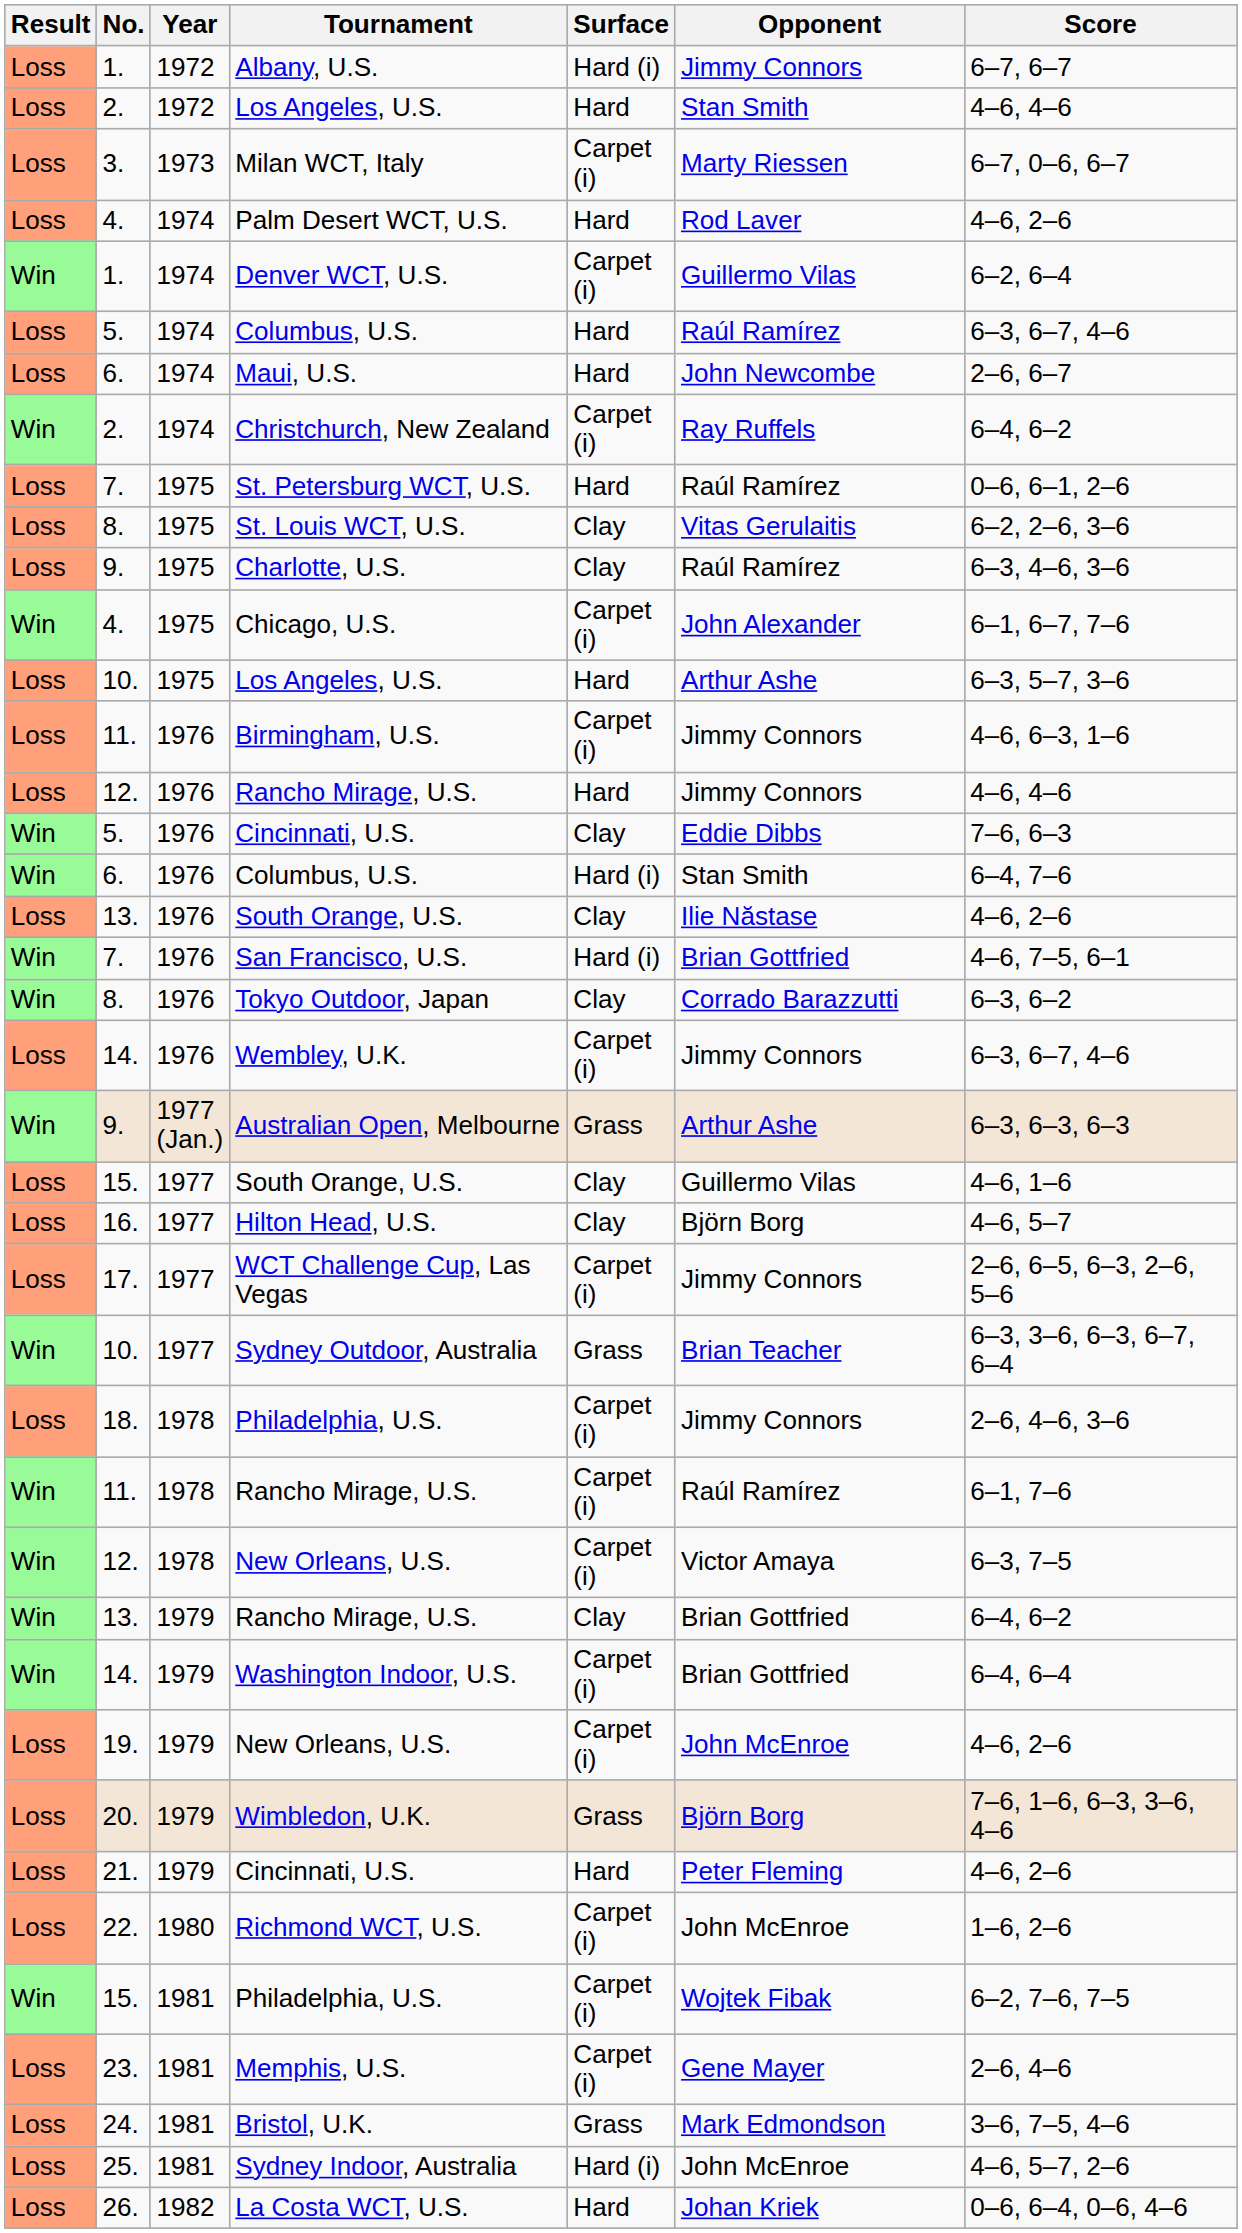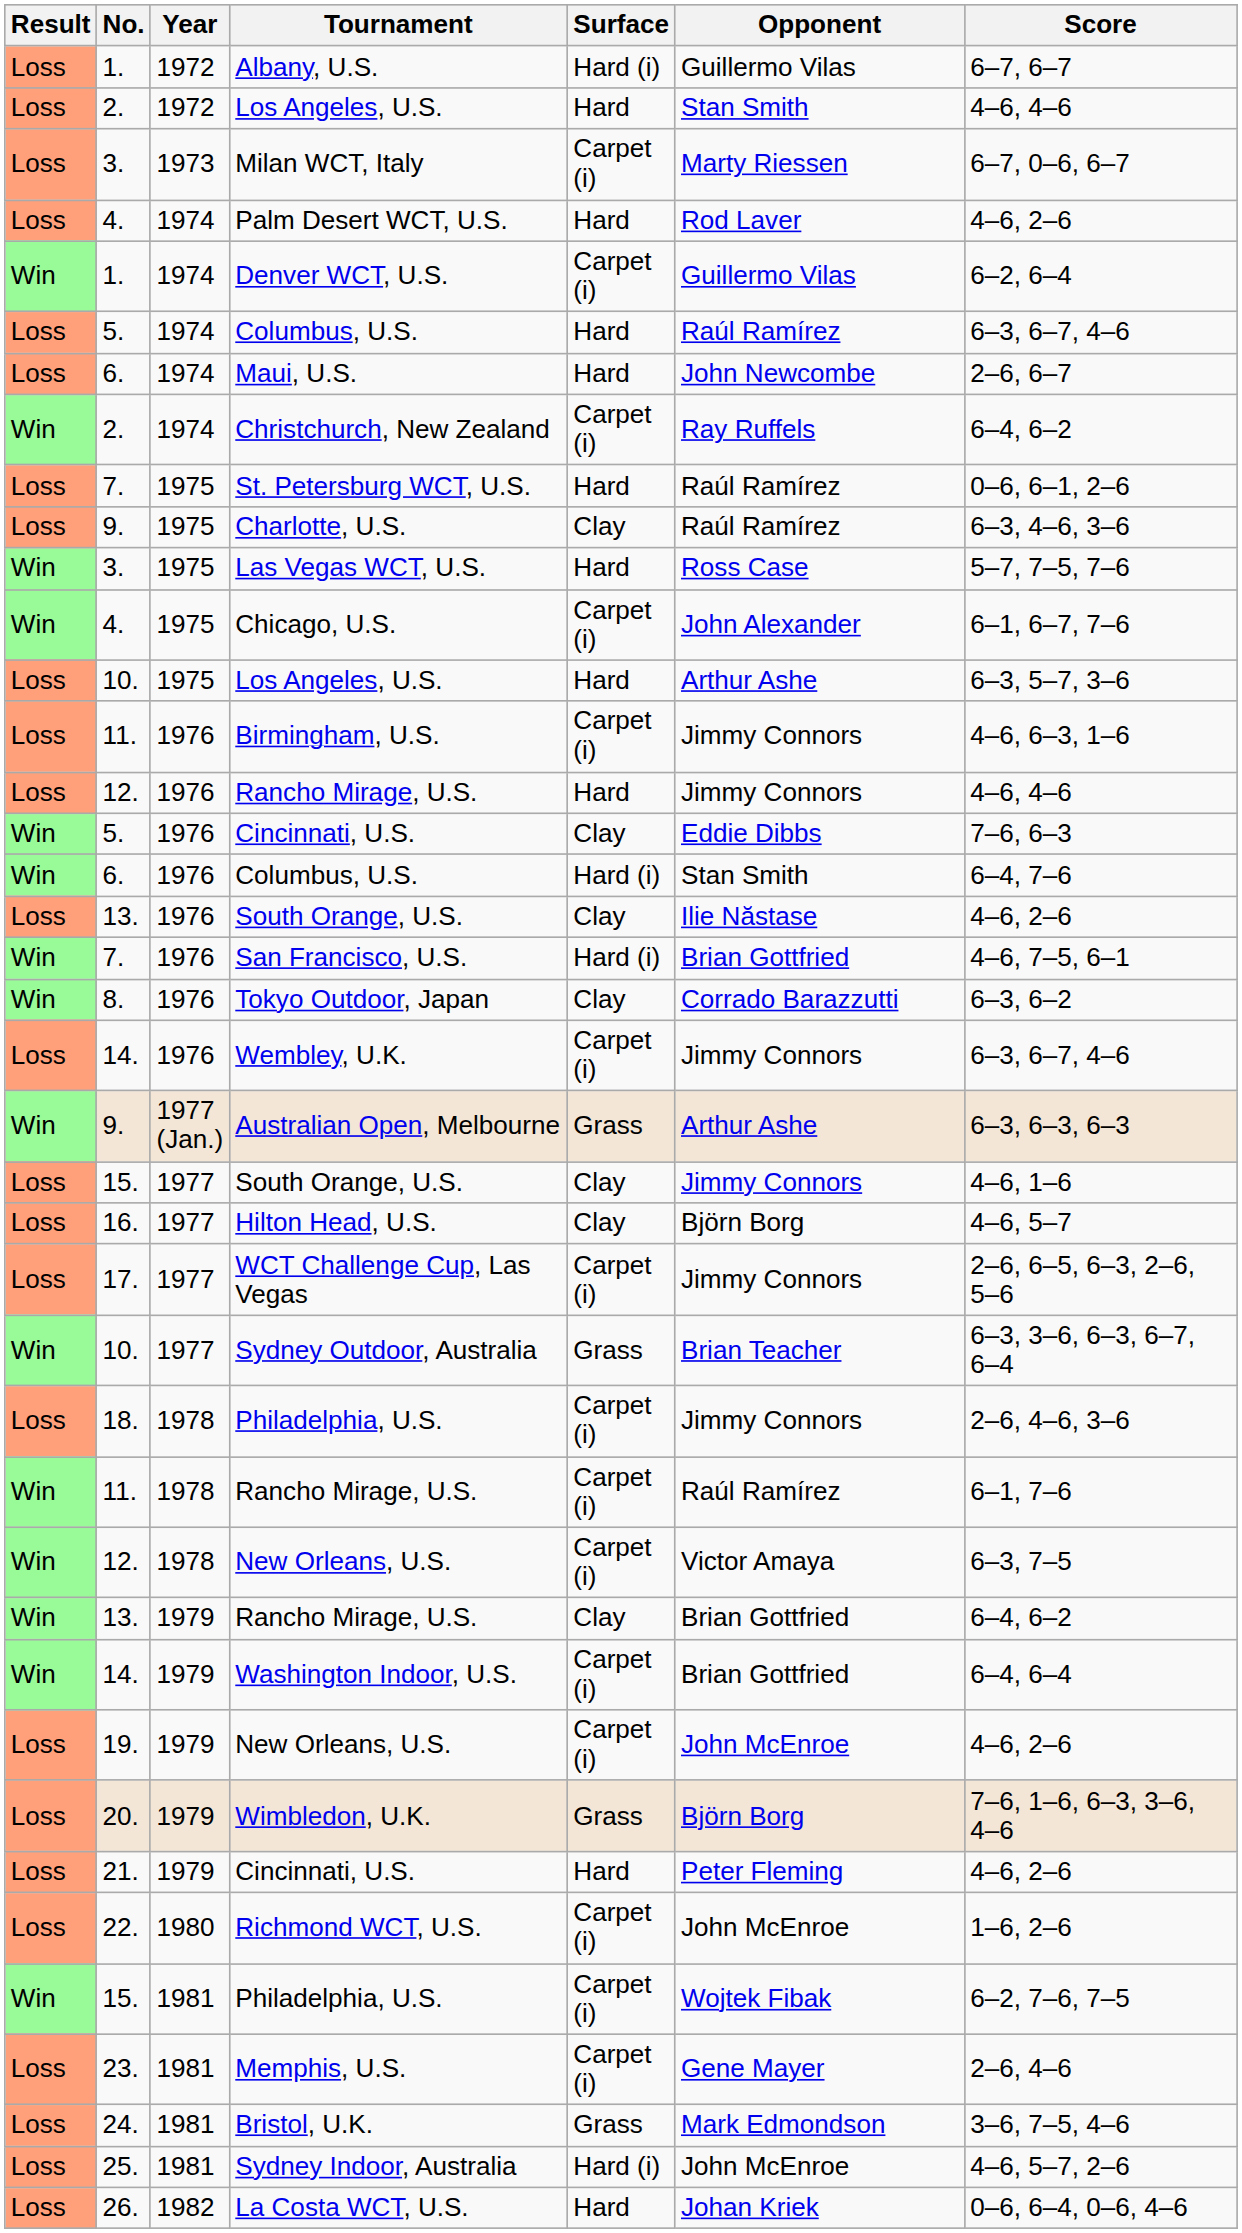 <table class="sortable wikitable">
 <tr>
 <th style="width:40px">Result</th>
 <th style="width:20px" class="unsortable">No.</th>
 <th style="width:40px">Year</th>
 <th style="width:200px">Tournament</th>
 <th style="width:50px">Surface</th>
 <th style="width:170px">Opponent</th>
 <th style="width:160px" class="unsortable">Score</th>
 </tr>
 <tr>
 <td style="background:#ffa07a;">Loss</td>
 <td>1.</td>
 <td>1972</td>
 <td><a href='#'>Albany</a>, U.S.</td>
 <td>Hard (i)</td>
-<td> <a href='#'>Jimmy Connors</a></td>
+<td> Guillermo Vilas</td>
 <td>6–7, 6–7</td>
 </tr>
 <tr>
 <td style="background:#ffa07a;">Loss</td>
 <td>2.</td>
 <td>1972</td>
 <td><a href='#'>Los Angeles</a>, U.S.</td>
 <td>Hard</td>
 <td> <a href='#'>Stan Smith</a></td>
 <td>4–6, 4–6</td>
 </tr>
 <tr>
 <td style="background:#ffa07a;">Loss</td>
 <td>3.</td>
 <td>1973</td>
 <td>Milan WCT, Italy</td>
 <td>Carpet (i)</td>
 <td> <a href='#'>Marty Riessen</a></td>
 <td>6–7, 0–6, 6–7</td>
 </tr>
 <tr>
 <td style="background:#ffa07a;">Loss</td>
 <td>4.</td>
 <td>1974</td>
 <td>Palm Desert WCT, U.S.</td>
 <td>Hard</td>
 <td> <a href='#'>Rod Laver</a></td>
 <td>4–6, 2–6</td>
 </tr>
 <tr>
 <td style="background:#98fb98;">Win</td>
 <td>1.</td>
 <td>1974</td>
 <td><a href='#'>Denver WCT</a>, U.S.</td>
 <td>Carpet (i)</td>
 <td> <a href='#'>Guillermo Vilas</a></td>
 <td>6–2, 6–4</td>
 </tr>
 <tr>
 <td style="background:#ffa07a;">Loss</td>
 <td>5.</td>
 <td>1974</td>
 <td><a href='#'>Columbus</a>, U.S.</td>
 <td>Hard</td>
 <td> <a href='#'>Raúl Ramírez</a></td>
 <td>6–3, 6–7, 4–6</td>
 </tr>
 <tr>
 <td style="background:#ffa07a;">Loss</td>
 <td>6.</td>
 <td>1974</td>
 <td><a href='#'>Maui</a>, U.S.</td>
 <td>Hard</td>
 <td> <a href='#'>John Newcombe</a></td>
 <td>2–6, 6–7</td>
 </tr>
 <tr>
 <td style="background:#98fb98;">Win</td>
 <td>2.</td>
 <td>1974</td>
 <td><a href='#'>Christchurch</a>, New Zealand</td>
 <td>Carpet (i)</td>
 <td> <a href='#'>Ray Ruffels</a></td>
 <td>6–4, 6–2</td>
 </tr>
 <tr>
 <td style="background:#ffa07a;">Loss</td>
 <td>7.</td>
 <td>1975</td>
 <td><a href='#'>St. Petersburg WCT</a>, U.S.</td>
 <td>Hard</td>
 <td> Raúl Ramírez</td>
 <td>0–6, 6–1, 2–6</td>
 </tr>
 <tr>
 <td style="background:#ffa07a;">Loss</td>
-<td>8.</td>
-<td>1975</td>
-<td><a href='#'>St. Louis WCT</a>, U.S.</td>
-<td>Clay</td>
-<td> <a href='#'>Vitas Gerulaitis</a></td>
-<td>6–2, 2–6, 3–6</td>
-</tr>
-<tr>
-<td style="background:#ffa07a;">Loss</td>
 <td>9.</td>
 <td>1975</td>
 <td><a href='#'>Charlotte</a>, U.S.</td>
 <td>Clay</td>
 <td> Raúl Ramírez</td>
 <td>6–3, 4–6, 3–6</td>
+</tr>
+<tr>
+<td style="background:#98fb98;">Win</td>
+<td>3.</td>
+<td>1975</td>
+<td><a href='#'>Las Vegas WCT</a>, U.S.</td>
+<td>Hard</td>
+<td> <a href='#'>Ross Case</a></td>
+<td>5–7, 7–5, 7–6</td>
 </tr>
 <tr>
 <td style="background:#98fb98;">Win</td>
 <td>4.</td>
 <td>1975</td>
 <td>Chicago, U.S.</td>
 <td>Carpet (i)</td>
 <td> <a href='#'>John Alexander</a></td>
 <td>6–1, 6–7, 7–6</td>
 </tr>
 <tr>
 <td style="background:#ffa07a;">Loss</td>
 <td>10.</td>
 <td>1975</td>
 <td><a href='#'>Los Angeles</a>, U.S.</td>
 <td>Hard</td>
 <td> <a href='#'>Arthur Ashe</a></td>
 <td>6–3, 5–7, 3–6</td>
 </tr>
 <tr>
 <td style="background:#ffa07a;">Loss</td>
 <td>11.</td>
 <td>1976</td>
 <td><a href='#'>Birmingham</a>, U.S.</td>
 <td>Carpet (i)</td>
 <td> Jimmy Connors</td>
 <td>4–6, 6–3, 1–6</td>
 </tr>
 <tr>
 <td style="background:#ffa07a;">Loss</td>
 <td>12.</td>
 <td>1976</td>
 <td><a href='#'>Rancho Mirage</a>, U.S.</td>
 <td>Hard</td>
 <td> Jimmy Connors</td>
 <td>4–6, 4–6</td>
 </tr>
 <tr>
 <td style="background:#98fb98;">Win</td>
 <td>5.</td>
 <td>1976</td>
 <td><a href='#'>Cincinnati</a>, U.S.</td>
 <td>Clay</td>
 <td> <a href='#'>Eddie Dibbs</a></td>
 <td>7–6, 6–3</td>
 </tr>
 <tr>
 <td style="background:#98fb98;">Win</td>
 <td>6.</td>
 <td>1976</td>
 <td>Columbus, U.S.</td>
 <td>Hard (i)</td>
 <td> Stan Smith</td>
 <td>6–4, 7–6</td>
 </tr>
 <tr>
 <td style="background:#ffa07a;">Loss</td>
 <td>13.</td>
 <td>1976</td>
 <td><a href='#'>South Orange</a>, U.S.</td>
 <td>Clay</td>
 <td> <a href='#'>Ilie Năstase</a></td>
 <td>4–6, 2–6</td>
 </tr>
 <tr>
 <td style="background:#98fb98;">Win</td>
 <td>7.</td>
 <td>1976</td>
 <td><a href='#'>San Francisco</a>, U.S.</td>
 <td>Hard (i)</td>
 <td> <a href='#'>Brian Gottfried</a></td>
 <td>4–6, 7–5, 6–1</td>
 </tr>
 <tr>
 <td style="background:#98fb98;">Win</td>
 <td>8.</td>
 <td>1976</td>
 <td><a href='#'>Tokyo Outdoor</a>, Japan</td>
 <td>Clay</td>
 <td> <a href='#'>Corrado Barazzutti</a></td>
 <td>6–3, 6–2</td>
 </tr>
 <tr>
 <td style="background:#ffa07a;">Loss</td>
 <td>14.</td>
 <td>1976</td>
 <td><a href='#'>Wembley</a>, U.K.</td>
 <td>Carpet (i)</td>
 <td> Jimmy Connors</td>
 <td>6–3, 6–7, 4–6</td>
 </tr>
 <tr style="background:#f3e6d7;">
 <td style="background:#98fb98;">Win</td>
 <td>9.</td>
 <td>1977 (Jan.)</td>
 <td><a href='#'>Australian Open</a>, Melbourne</td>
 <td>Grass</td>
 <td> <a href='#'>Arthur Ashe</a></td>
 <td>6–3, 6–3, 6–3</td>
 </tr>
 <tr>
 <td style="background:#ffa07a;">Loss</td>
 <td>15.</td>
 <td>1977</td>
 <td>South Orange, U.S.</td>
 <td>Clay</td>
-<td> Guillermo Vilas</td>
+<td> <a href='#'>Jimmy Connors</a></td>
 <td>4–6, 1–6</td>
 </tr>
 <tr>
 <td style="background:#ffa07a;">Loss</td>
 <td>16.</td>
 <td>1977</td>
 <td><a href='#'>Hilton Head</a>, U.S.</td>
 <td>Clay</td>
 <td> Björn Borg</td>
 <td>4–6, 5–7</td>
 </tr>
 <tr>
 <td style="background:#ffa07a;">Loss</td>
 <td>17.</td>
 <td>1977</td>
 <td><a href='#'>WCT Challenge Cup</a>, Las Vegas</td>
 <td>Carpet (i)</td>
 <td> Jimmy Connors</td>
 <td>2–6, 6–5, 6–3, 2–6, 5–6</td>
 </tr>
 <tr>
 <td style="background:#98fb98;">Win</td>
 <td>10.</td>
 <td>1977</td>
 <td><a href='#'>Sydney Outdoor</a>, Australia</td>
 <td>Grass</td>
 <td> <a href='#'>Brian Teacher</a></td>
 <td>6–3, 3–6, 6–3, 6–7, 6–4</td>
 </tr>
 <tr>
 <td style="background:#ffa07a;">Loss</td>
 <td>18.</td>
 <td>1978</td>
 <td><a href='#'>Philadelphia</a>, U.S.</td>
 <td>Carpet (i)</td>
 <td> Jimmy Connors</td>
 <td>2–6, 4–6, 3–6</td>
 </tr>
 <tr>
 <td style="background:#98fb98;">Win</td>
 <td>11.</td>
 <td>1978</td>
 <td>Rancho Mirage, U.S.</td>
 <td>Carpet (i)</td>
 <td> Raúl Ramírez</td>
 <td>6–1, 7–6</td>
 </tr>
 <tr>
 <td style="background:#98fb98;">Win</td>
 <td>12.</td>
 <td>1978</td>
 <td><a href='#'>New Orleans</a>, U.S.</td>
 <td>Carpet (i)</td>
 <td> Victor Amaya</td>
 <td>6–3, 7–5</td>
 </tr>
 <tr>
 <td style="background:#98fb98;">Win</td>
 <td>13.</td>
 <td>1979</td>
 <td>Rancho Mirage, U.S.</td>
 <td>Clay</td>
 <td> Brian Gottfried</td>
 <td>6–4, 6–2</td>
 </tr>
 <tr>
 <td style="background:#98fb98;">Win</td>
 <td>14.</td>
 <td>1979</td>
 <td><a href='#'>Washington Indoor</a>, U.S.</td>
 <td>Carpet (i)</td>
 <td> Brian Gottfried</td>
 <td>6–4, 6–4</td>
 </tr>
 <tr>
 <td style="background:#ffa07a;">Loss</td>
 <td>19.</td>
 <td>1979</td>
 <td>New Orleans, U.S.</td>
 <td>Carpet (i)</td>
 <td> <a href='#'>John McEnroe</a></td>
 <td>4–6, 2–6</td>
 </tr>
 <tr style="background:#f3e6d7;">
 <td style="background:#ffa07a;">Loss</td>
 <td>20.</td>
 <td>1979</td>
 <td><a href='#'>Wimbledon</a>, U.K.</td>
 <td>Grass</td>
 <td> <a href='#'>Björn Borg</a></td>
 <td>7–6, 1–6, 6–3, 3–6, 4–6</td>
 </tr>
 <tr>
 <td style="background:#ffa07a;">Loss</td>
 <td>21.</td>
 <td>1979</td>
 <td>Cincinnati, U.S.</td>
 <td>Hard</td>
 <td> <a href='#'>Peter Fleming</a></td>
 <td>4–6, 2–6</td>
 </tr>
 <tr>
 <td style="background:#ffa07a;">Loss</td>
 <td>22.</td>
 <td>1980</td>
 <td><a href='#'>Richmond WCT</a>, U.S.</td>
 <td>Carpet (i)</td>
 <td> John McEnroe</td>
 <td>1–6, 2–6</td>
 </tr>
 <tr>
 <td style="background:#98fb98;">Win</td>
 <td>15.</td>
 <td>1981</td>
 <td>Philadelphia, U.S.</td>
 <td>Carpet (i)</td>
 <td> <a href='#'>Wojtek Fibak</a></td>
 <td>6–2, 7–6, 7–5</td>
 </tr>
 <tr>
 <td style="background:#ffa07a;">Loss</td>
 <td>23.</td>
 <td>1981</td>
 <td><a href='#'>Memphis</a>, U.S.</td>
 <td>Carpet (i)</td>
 <td> <a href='#'>Gene Mayer</a></td>
 <td>2–6, 4–6</td>
 </tr>
 <tr>
 <td style="background:#ffa07a;">Loss</td>
 <td>24.</td>
 <td>1981</td>
 <td><a href='#'>Bristol</a>, U.K.</td>
 <td>Grass</td>
 <td> <a href='#'>Mark Edmondson</a></td>
 <td>3–6, 7–5, 4–6</td>
 </tr>
 <tr>
 <td style="background:#ffa07a;">Loss</td>
 <td>25.</td>
 <td>1981</td>
 <td><a href='#'>Sydney Indoor</a>, Australia</td>
 <td>Hard (i)</td>
 <td> John McEnroe</td>
 <td>4–6, 5–7, 2–6</td>
 </tr>
 <tr>
 <td style="background:#ffa07a;">Loss</td>
 <td>26.</td>
 <td>1982</td>
 <td><a href='#'>La Costa WCT</a>, U.S.</td>
 <td>Hard</td>
 <td> <a href='#'>Johan Kriek</a></td>
 <td>0–6, 6–4, 0–6, 4–6</td>
 </tr>
 </table>
